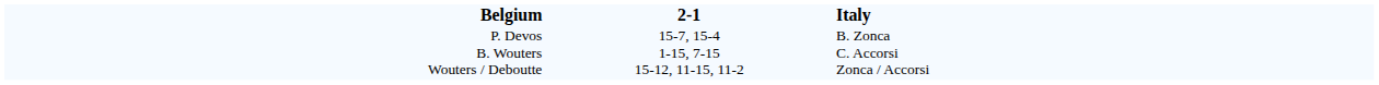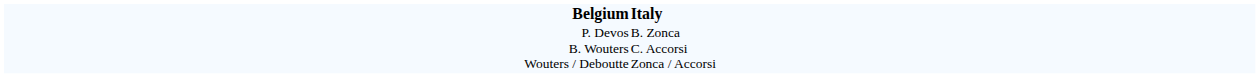 <table style="width: 100%; background:#F5FAFF;" cellspacing="0">
 <tr>
 <td width=24% align=right><strong>Belgium</strong></td>
-<td align=center width=13%><strong>2-1</strong></td>
 <td width=24%><strong>Italy</strong></td>
 </tr>
 <tr style=font-size:85%>
 <td align=right valign=top>P. Devos<br>B. Wouters<br>Wouters / Deboutte</td>
-<td align=center>15-7, 15-4<br>1-15, 7-15<br>15-12, 11-15, 11-2</td>
 <td valign=top>B. Zonca<br>C. Accorsi<br>Zonca / Accorsi</td>
 </tr>
 </table>
